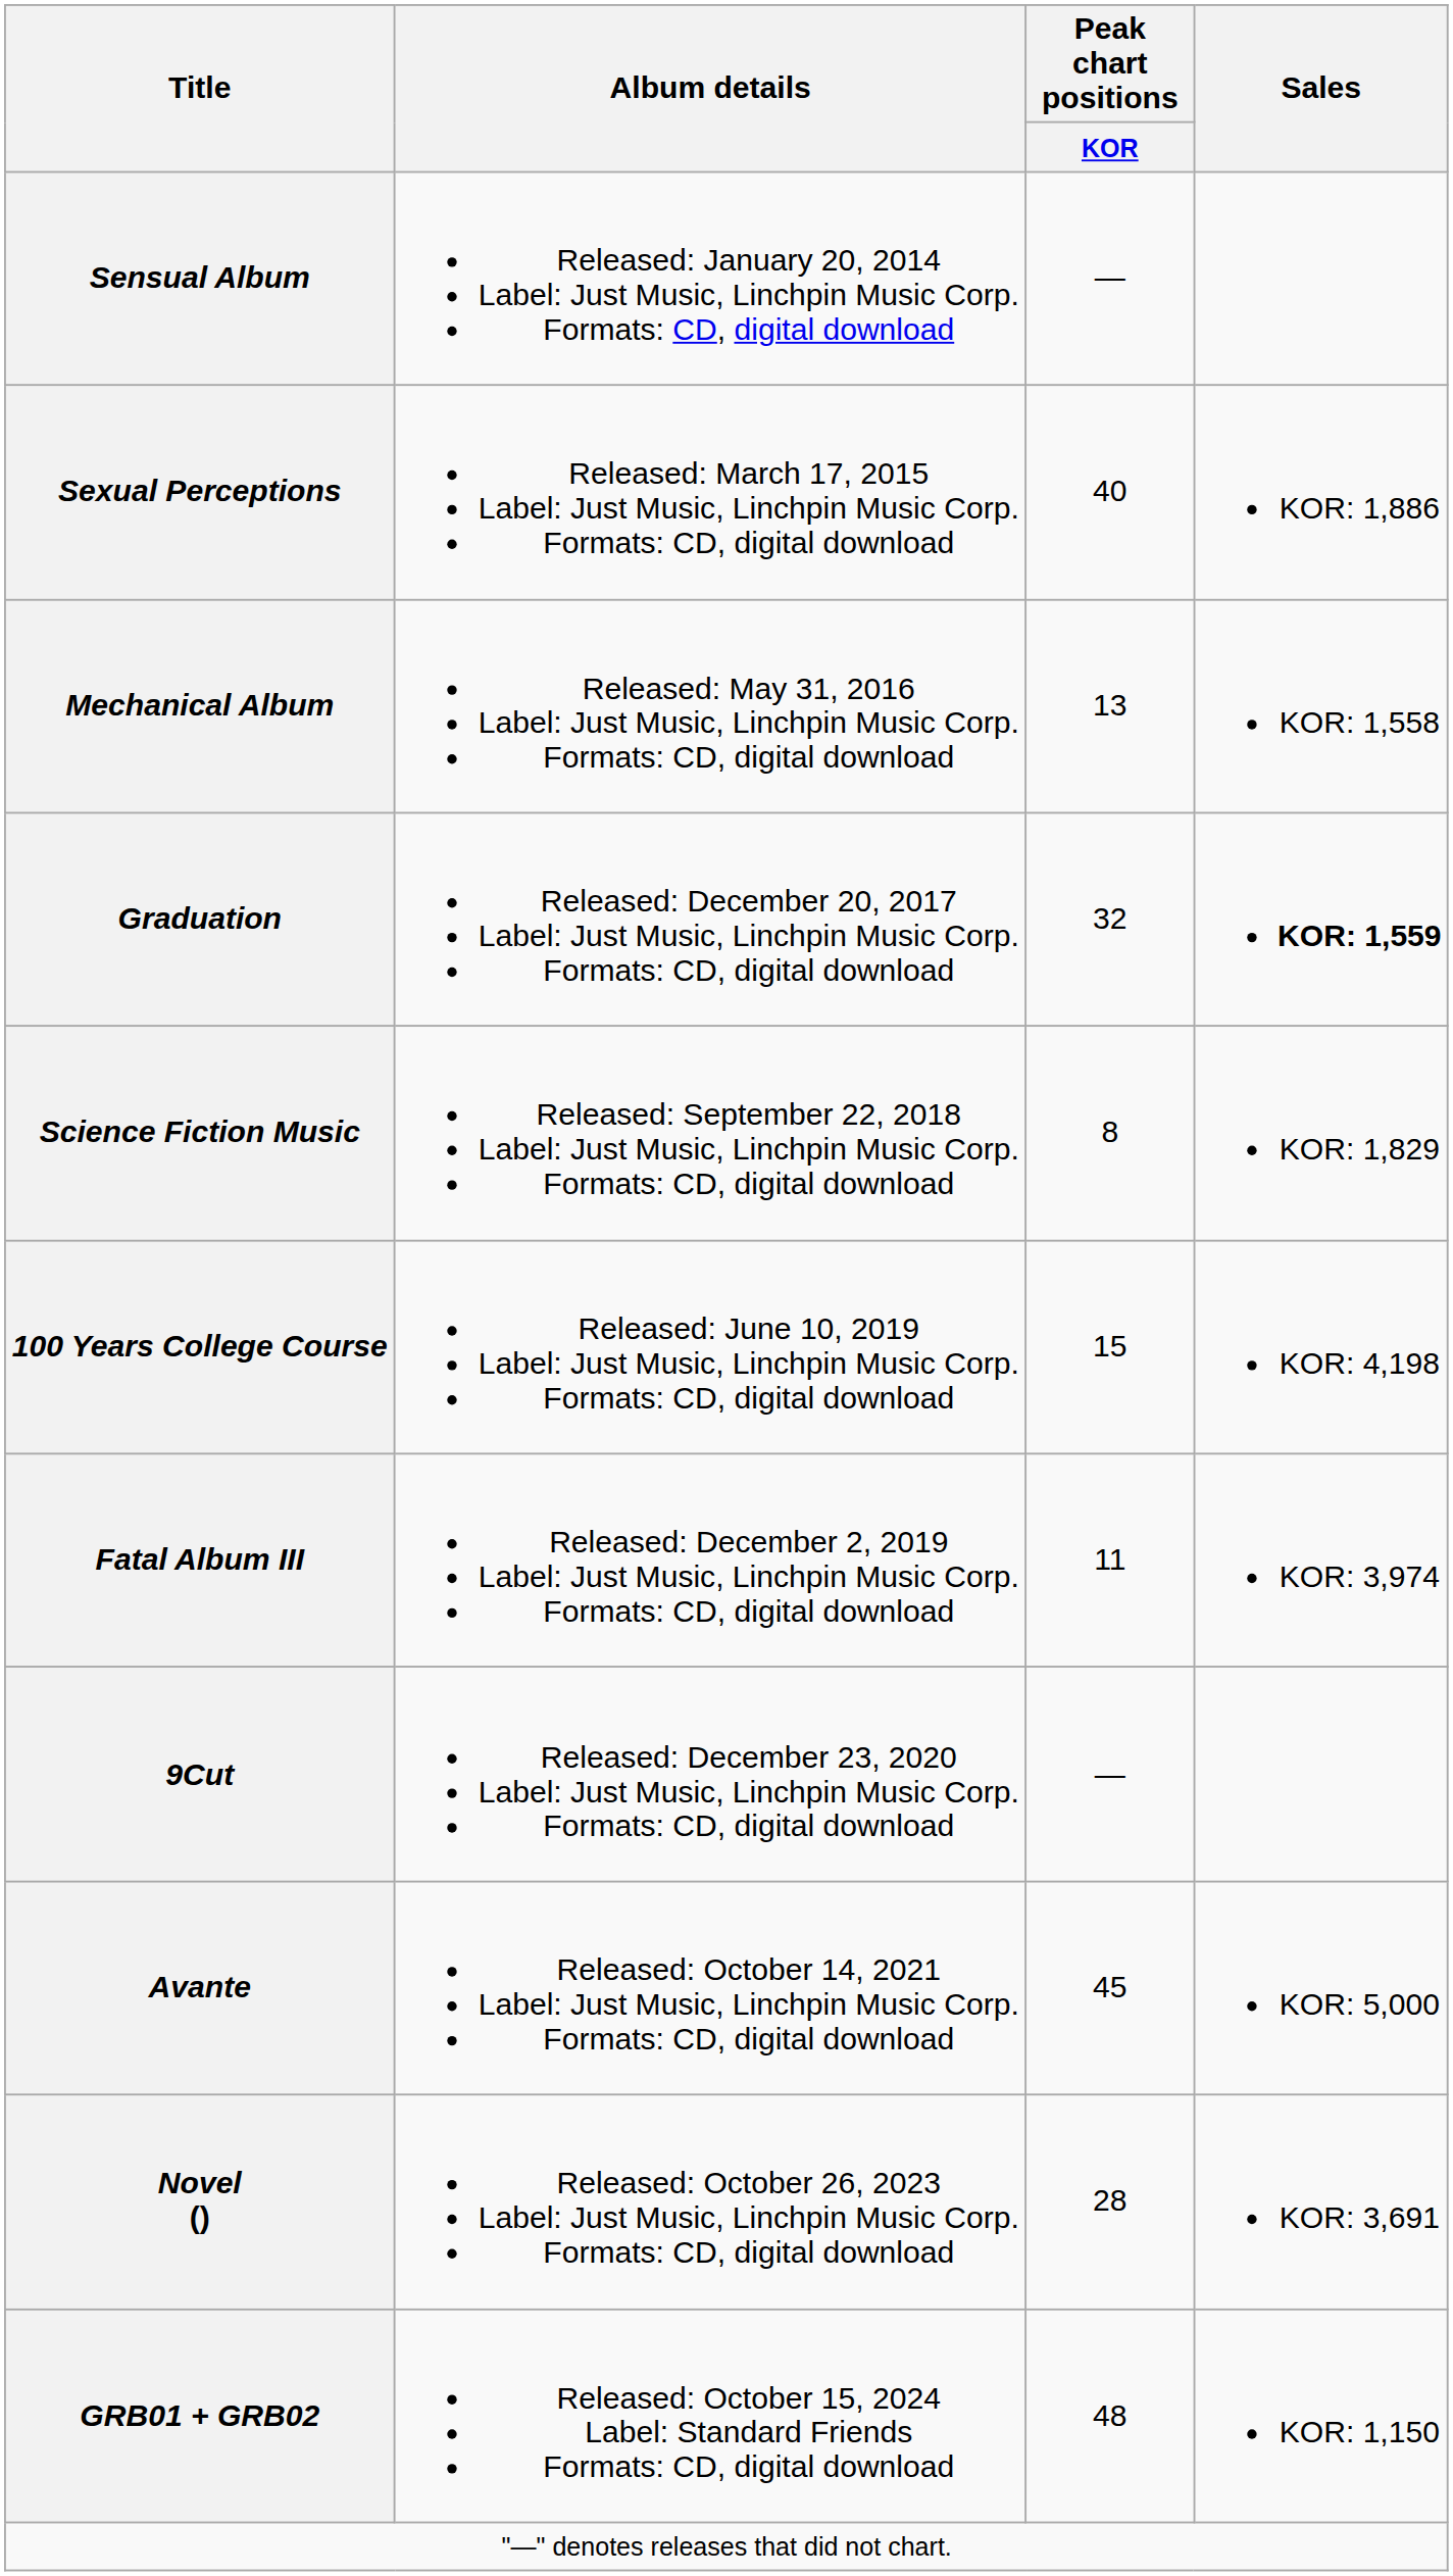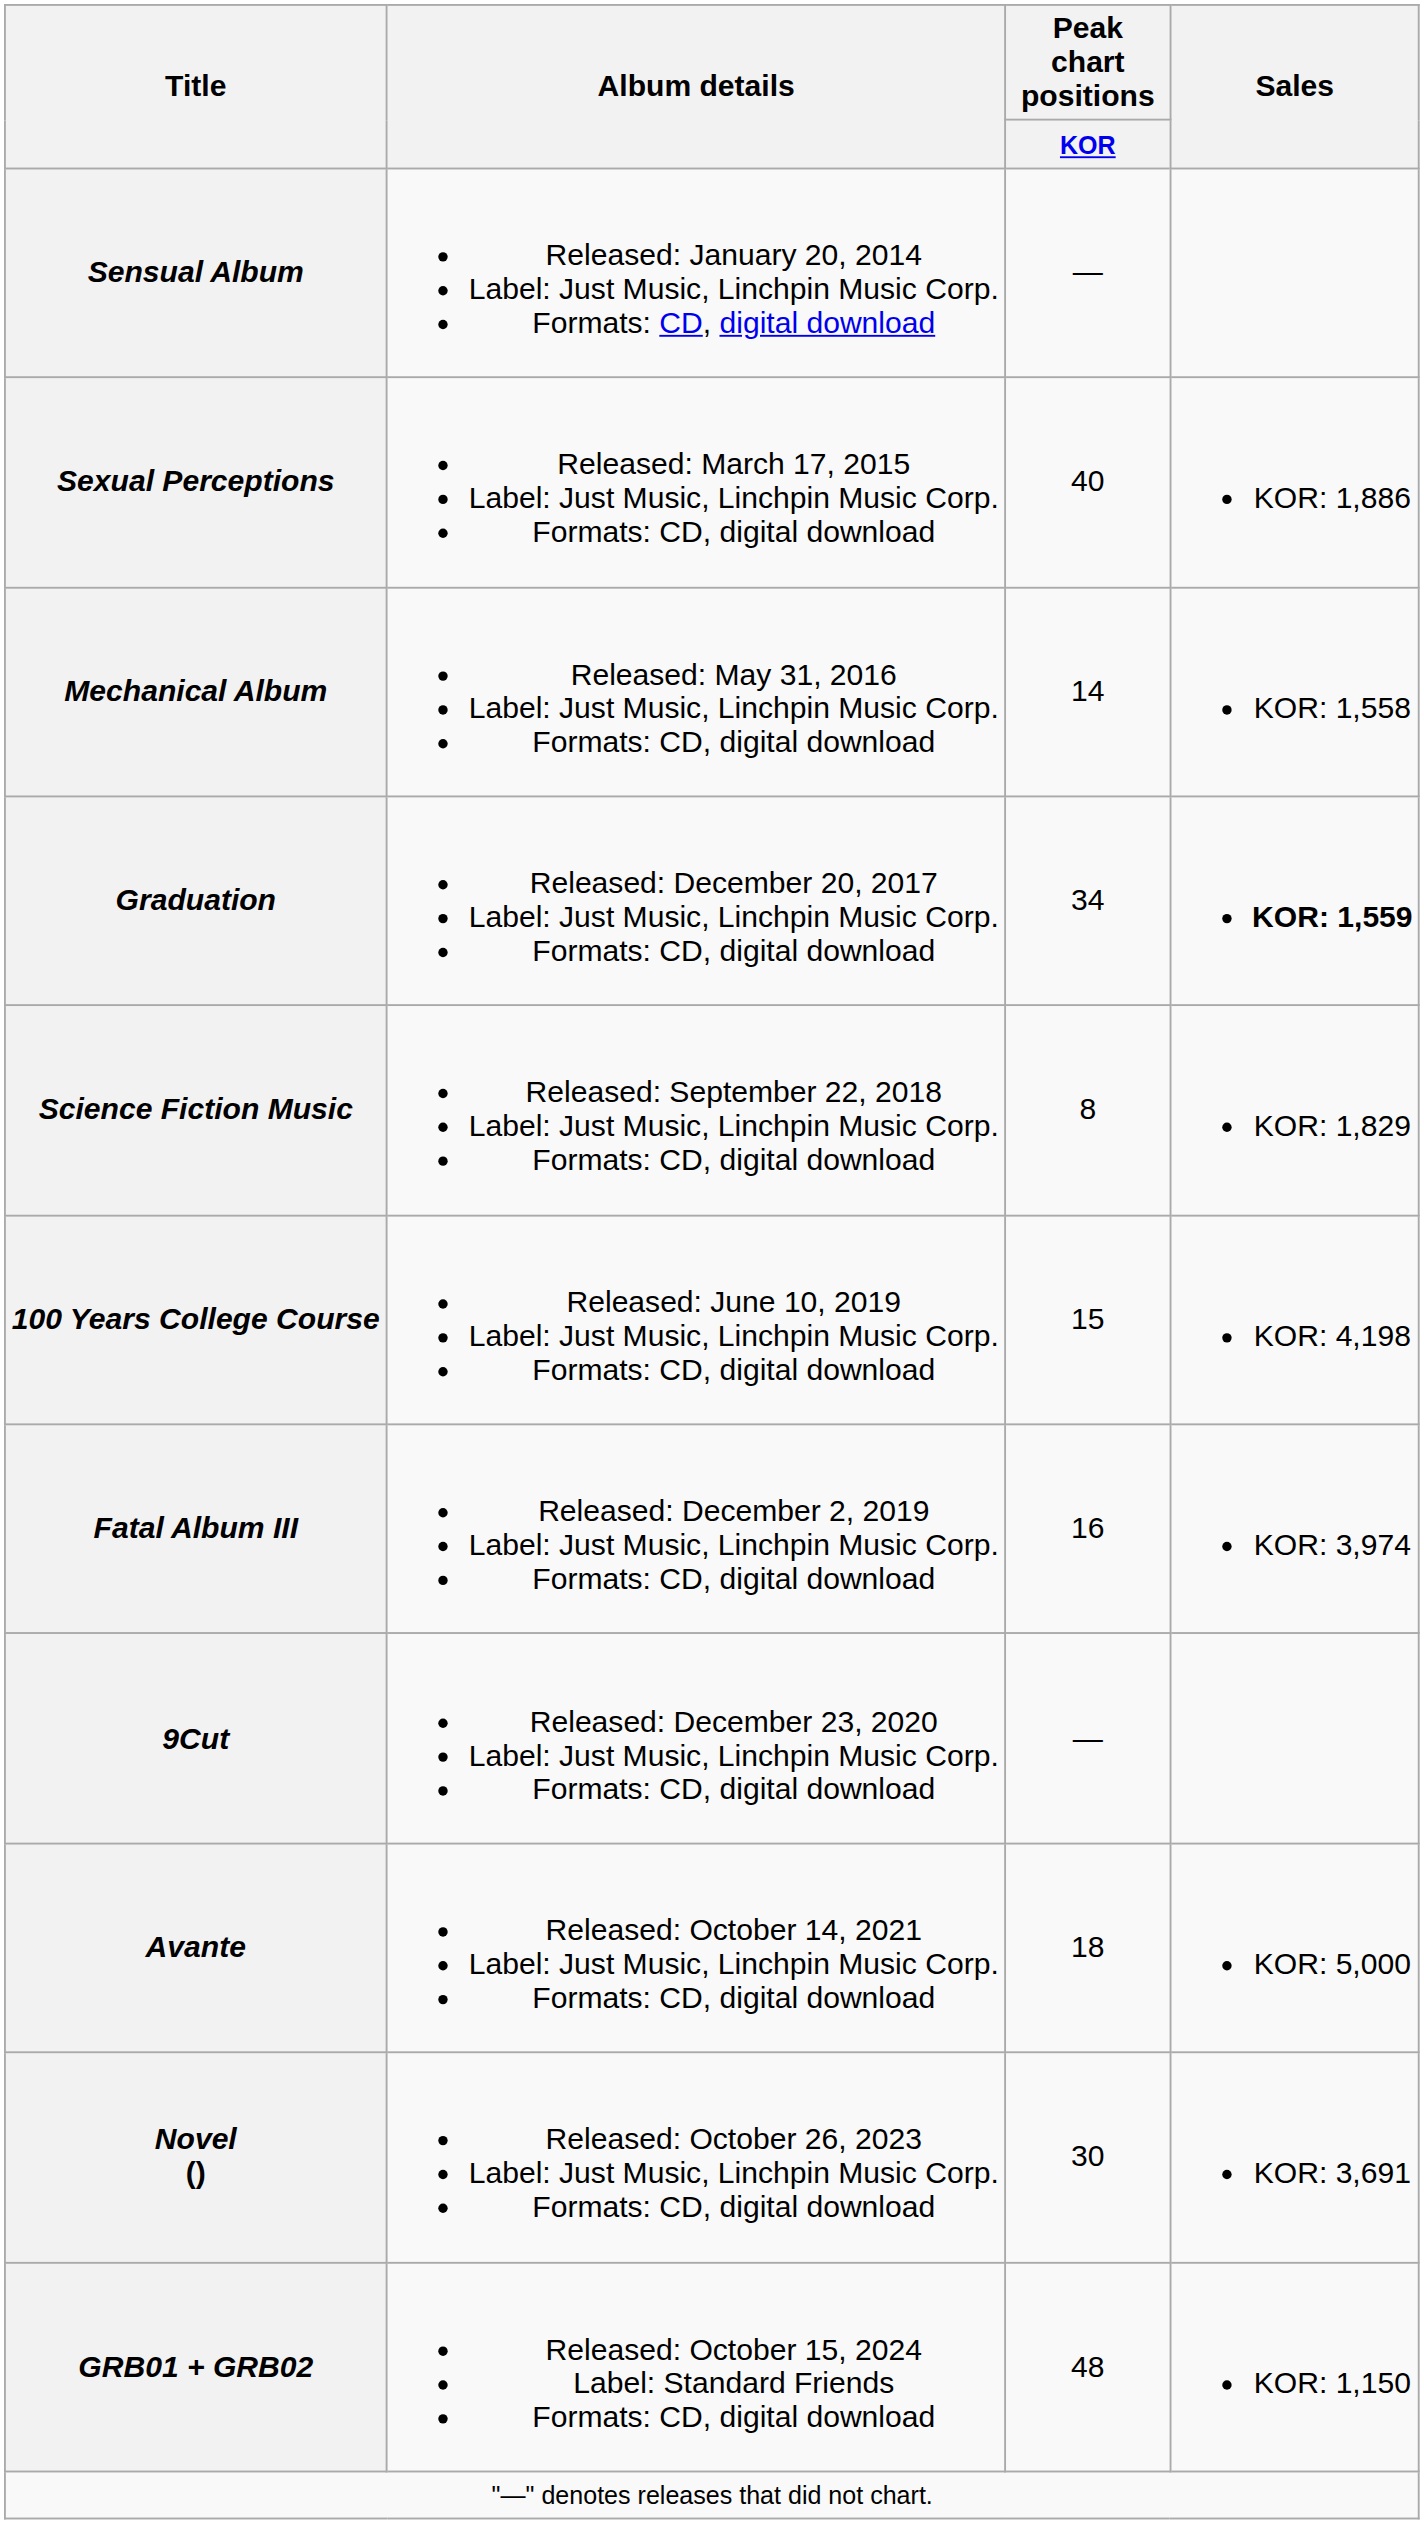 <table class="wikitable plainrowheaders" style="text-align:center;">
 <tr>
 <th scope="col" rowspan="2">Title</th>
 <th scope="col" rowspan="2">Album details</th>
 <th scope="col" colspan="1" style="width:5em;">Peak chart positions</th>
 <th scope="col" rowspan="2">Sales</th>
 </tr>
 <tr>
 <th><small><a href='#'>KOR</a></small><br></th>
 </tr>
 <tr>
 <th scope="row"><em>Sensual Album</em></th>
 <td><br><ul><li>Released: January 20, 2014</li><li>Label: Just Music, Linchpin Music Corp.</li><li>Formats: <a href='#'>CD</a>, <a href='#'>digital download</a></li></ul></td>
 <td>—</td>
 <td></td>
 </tr>
 <tr>
 <th scope="row"><em>Sexual Perceptions</em></th>
 <td><br><ul><li>Released: March 17, 2015</li><li>Label: Just Music, Linchpin Music Corp.</li><li>Formats: CD, digital download</li></ul></td>
 <td>40</td>
 <td><br><ul><li>KOR: 1,886</li></ul></td>
 </tr>
 <tr>
 <th scope="row"><em>Mechanical Album</em></th>
 <td><br><ul><li>Released: May 31, 2016</li><li>Label: Just Music, Linchpin Music Corp.</li><li>Formats: CD, digital download</li></ul></td>
-<td>13</td>
+<td>14</td>
 <td><br><ul><li>KOR: 1,558</li></ul></td>
 </tr>
 <tr>
 <th scope="row"><em>Graduation</em></th>
 <td><br><ul><li>Released: December 20, 2017</li><li>Label: Just Music, Linchpin Music Corp.</li><li>Formats: CD, digital download</li></ul></td>
-<td>32</td>
+<td>34</td>
 <td><strong><br><ul><li>KOR: 1,559</li></ul></strong></td>
 </tr>
 <tr>
 <th scope="row"><em>Science Fiction Music</em></th>
 <td><br><ul><li>Released: September 22, 2018</li><li>Label: Just Music, Linchpin Music Corp.</li><li>Formats: CD, digital download</li></ul></td>
 <td>8</td>
 <td><br><ul><li>KOR: 1,829</li></ul></td>
 </tr>
 <tr>
 <th scope="row"><em>100 Years College Course</em></th>
 <td><br><ul><li>Released: June 10, 2019</li><li>Label: Just Music, Linchpin Music Corp.</li><li>Formats: CD, digital download</li></ul></td>
 <td>15</td>
 <td><br><ul><li>KOR: 4,198</li></ul></td>
 </tr>
 <tr>
 <th scope="row"><em>Fatal Album III</em></th>
 <td><br><ul><li>Released: December 2, 2019</li><li>Label: Just Music, Linchpin Music Corp.</li><li>Formats: CD, digital download</li></ul></td>
-<td>11</td>
+<td>16</td>
 <td><br><ul><li>KOR: 3,974</li></ul></td>
 </tr>
 <tr>
 <th scope="row"><em>9Cut</em></th>
 <td><br><ul><li>Released: December 23, 2020</li><li>Label: Just Music, Linchpin Music Corp.</li><li>Formats: CD, digital download</li></ul></td>
 <td>—</td>
 <td></td>
 </tr>
 <tr>
 <th scope="row"><em>Avante</em></th>
 <td><br><ul><li>Released: October 14, 2021</li><li>Label: Just Music, Linchpin Music Corp.</li><li>Formats: CD, digital download</li></ul></td>
-<td>45</td>
+<td>18</td>
 <td><br><ul><li>KOR: 5,000</li></ul></td>
 </tr>
 <tr>
 <th scope="row"><em>Novel</em><br>()</th>
 <td><br><ul><li>Released: October 26, 2023</li><li>Label: Just Music, Linchpin Music Corp.</li><li>Formats: CD, digital download</li></ul></td>
-<td>28</td>
+<td>30</td>
 <td><br><ul><li>KOR: 3,691</li></ul></td>
 </tr>
 <tr>
 <th scope="row"><em>GRB01 + GRB02</em></th>
 <td><br><ul><li>Released: October 15, 2024</li><li>Label: Standard Friends</li><li>Formats: CD, digital download</li></ul></td>
 <td>48</td>
 <td><br><ul><li>KOR: 1,150</li></ul></td>
 </tr>
 <tr>
 <td colspan="4" align="center"><small>"—" denotes releases that did not chart.</small></td>
 </tr>
 </table>
